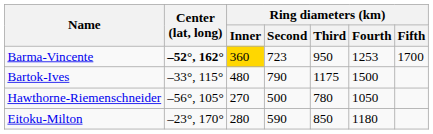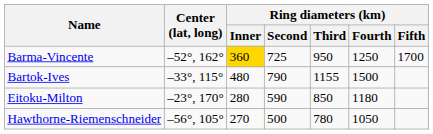 <table class="wikitable">
 <tr>
 <th rowspan="2">Name</th>
 <th rowspan="2">Center<br>(lat, long)</th>
 <th colspan="5">Ring diameters (km)</th>
 </tr>
 <tr>
 <th>Inner</th>
 <th>Second</th>
 <th>Third</th>
 <th>Fourth</th>
 <th>Fifth</th>
 </tr>
 <tr>
 <td><a href='#'>Barma-Vincente</a></td>
-<td><strong>–52°, 162°</strong></td>
+<td>–52°, 162°</td>
 <td style="background: gold;">360</td>
-<td>723</td>
+<td>725</td>
 <td>950</td>
-<td>1253</td>
+<td>1250</td>
 <td>1700</td>
 </tr>
 <tr>
 <td><a href='#'>Bartok-Ives</a></td>
 <td>–33°, 115°</td>
 <td>480</td>
 <td>790</td>
-<td>1175</td>
+<td>1155</td>
 <td>1500</td>
+<td></td>
+</tr>
+<tr>
+<td><a href='#'>Eitoku-Milton</a></td>
+<td>–23°, 170°</td>
+<td>280</td>
+<td>590</td>
+<td>850</td>
+<td>1180</td>
 <td></td>
 </tr>
 <tr>
 <td><a href='#'>Hawthorne-Riemenschneider</a></td>
 <td>–56°, 105°</td>
 <td>270</td>
 <td>500</td>
 <td>780</td>
 <td>1050</td>
 <td></td>
 </tr>
-<tr>
-<td><a href='#'>Eitoku-Milton</a></td>
-<td>–23°, 170°</td>
-<td>280</td>
-<td>590</td>
-<td>850</td>
-<td>1180</td>
-<td></td>
-</tr>
 </table>
